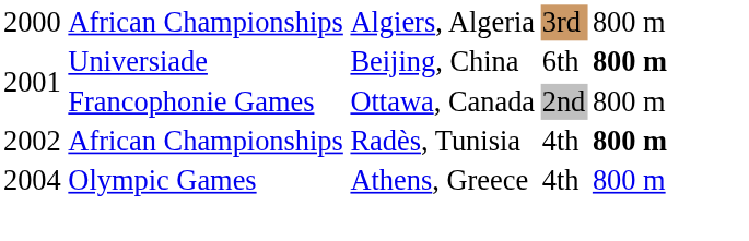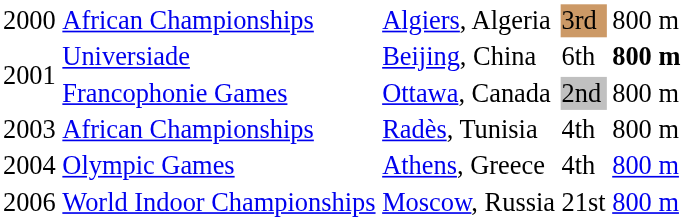 <table>
 <tr>
 <td>2000</td>
 <td><a href='#'>African Championships</a></td>
 <td><a href='#'>Algiers</a>, Algeria</td>
 <td bgcolor=cc9966>3rd</td>
 <td>800 m</td>
 </tr>
 <tr>
 <td rowspan=2>2001</td>
 <td><a href='#'>Universiade</a></td>
 <td><a href='#'>Beijing</a>, China</td>
 <td>6th</td>
 <td><strong>800 m</strong></td>
 </tr>
 <tr>
 <td><a href='#'>Francophonie Games</a></td>
 <td><a href='#'>Ottawa</a>, Canada</td>
 <td bgcolor=silver>2nd</td>
 <td>800 m</td>
 </tr>
 <tr>
-<td>2002</td>
+<td>2003</td>
 <td><a href='#'>African Championships</a></td>
 <td><a href='#'>Radès</a>, Tunisia</td>
 <td>4th</td>
-<td><strong>800 m</strong></td>
+<td>800 m</td>
 </tr>
 <tr>
 <td>2004</td>
 <td><a href='#'>Olympic Games</a></td>
 <td><a href='#'>Athens</a>, Greece</td>
 <td>4th</td>
 <td><a href='#'>800 m</a></td>
 </tr>
+<tr>
+<td>2006</td>
+<td><a href='#'>World Indoor Championships</a></td>
+<td><a href='#'>Moscow</a>, Russia</td>
+<td>21st</td>
+<td><a href='#'>800 m</a></td>
+</tr>
 </table>
